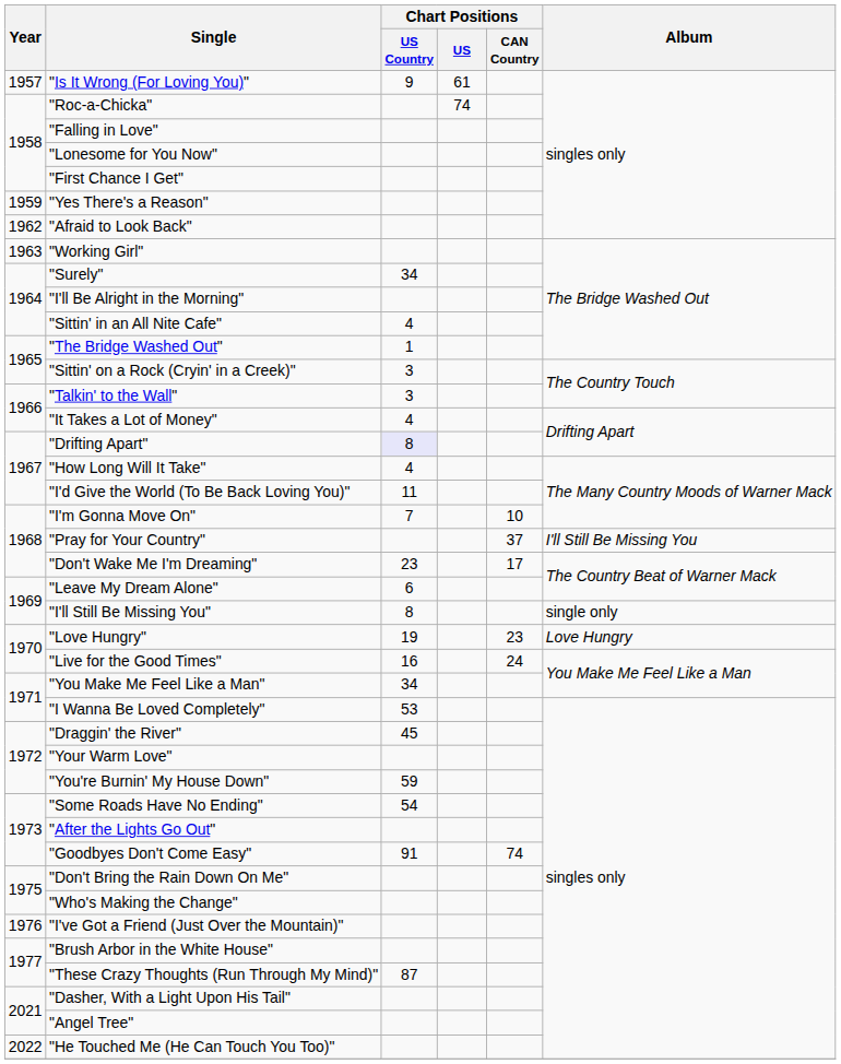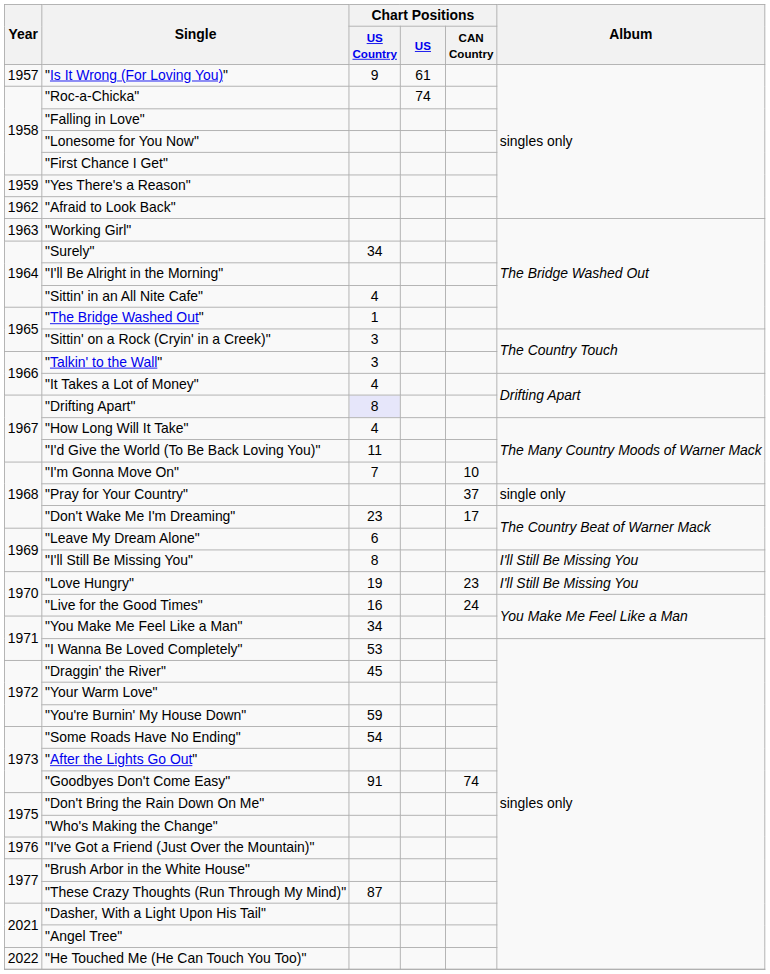 <table class="wikitable">
 <tr>
 <th rowspan="2">Year</th>
 <th rowspan="2">Single</th>
 <th colspan="3">Chart Positions</th>
 <th rowspan="2">Album</th>
 </tr>
 <tr>
 <th width="45"><small><a href='#'>US Country</a></small></th>
 <th width="45"><small><a href='#'>US</a></small></th>
 <th width="45"><small>CAN Country</small></th>
 </tr>
 <tr>
 <td>1957</td>
 <td>"<a href='#'>Is It Wrong (For Loving You)</a>"</td>
 <td align="center">9</td>
 <td align="center">61</td>
 <td></td>
 <td rowspan="7">singles only</td>
 </tr>
 <tr>
 <td rowspan="4">1958</td>
 <td>"Roc-a-Chicka"</td>
 <td></td>
 <td align="center">74</td>
 <td></td>
 </tr>
 <tr>
 <td>"Falling in Love"</td>
 <td></td>
 <td></td>
 <td></td>
 </tr>
 <tr>
 <td>"Lonesome for You Now"</td>
 <td></td>
 <td></td>
 <td></td>
 </tr>
 <tr>
 <td>"First Chance I Get"</td>
 <td></td>
 <td></td>
 <td></td>
 </tr>
 <tr>
 <td>1959</td>
 <td>"Yes There's a Reason"</td>
 <td></td>
 <td></td>
 <td></td>
 </tr>
 <tr>
 <td>1962</td>
 <td>"Afraid to Look Back"</td>
 <td></td>
 <td></td>
 <td></td>
 </tr>
 <tr>
 <td>1963</td>
 <td>"Working Girl"</td>
 <td></td>
 <td></td>
 <td></td>
 <td rowspan="5"><em>The Bridge Washed Out</em></td>
 </tr>
 <tr>
 <td rowspan="3">1964</td>
 <td>"Surely"</td>
 <td align="center">34</td>
 <td></td>
 <td></td>
 </tr>
 <tr>
 <td>"I'll Be Alright in the Morning"</td>
 <td></td>
 <td></td>
 <td></td>
 </tr>
 <tr>
 <td>"Sittin' in an All Nite Cafe"</td>
 <td align="center">4</td>
 <td></td>
 <td></td>
 </tr>
 <tr>
 <td rowspan="2">1965</td>
 <td>"<a href='#'>The Bridge Washed Out</a>"</td>
 <td align="center">1</td>
 <td></td>
 <td></td>
 </tr>
 <tr>
 <td>"Sittin' on a Rock (Cryin' in a Creek)"</td>
 <td align="center">3</td>
 <td></td>
 <td></td>
 <td rowspan="2"><em>The Country Touch</em></td>
 </tr>
 <tr>
 <td rowspan="2">1966</td>
 <td>"<a href='#'>Talkin' to the Wall</a>"</td>
 <td align="center">3</td>
 <td></td>
 <td></td>
 </tr>
 <tr>
 <td>"It Takes a Lot of Money"</td>
 <td align="center">4</td>
 <td></td>
 <td></td>
 <td rowspan="2"><em>Drifting Apart</em></td>
 </tr>
 <tr>
 <td rowspan="3">1967</td>
 <td>"Drifting Apart"</td>
 <td align="center" style="background: lavender;">8</td>
 <td></td>
 <td></td>
 </tr>
 <tr>
 <td>"How Long Will It Take"</td>
 <td align="center">4</td>
 <td></td>
 <td></td>
 <td rowspan="3"><em>The Many Country Moods of Warner Mack</em></td>
 </tr>
 <tr>
 <td>"I'd Give the World (To Be Back Loving You)"</td>
 <td align="center">11</td>
 <td></td>
 <td></td>
 </tr>
 <tr>
 <td rowspan="3">1968</td>
 <td>"I'm Gonna Move On"</td>
 <td align="center">7</td>
 <td></td>
 <td align="center">10</td>
 </tr>
 <tr>
 <td>"Pray for Your Country"</td>
 <td></td>
 <td></td>
 <td align="center">37</td>
-<td><em>I'll Still Be Missing You</em></td>
+<td>single only</td>
 </tr>
 <tr>
 <td>"Don't Wake Me I'm Dreaming"</td>
 <td align="center">23</td>
 <td></td>
 <td align="center">17</td>
 <td rowspan="2"><em>The Country Beat of Warner Mack</em></td>
 </tr>
 <tr>
 <td rowspan="2">1969</td>
 <td>"Leave My Dream Alone"</td>
 <td align="center">6</td>
 <td></td>
 <td></td>
 </tr>
 <tr>
 <td>"I'll Still Be Missing You"</td>
 <td align="center">8</td>
 <td></td>
 <td></td>
-<td>single only</td>
+<td><em>I'll Still Be Missing You</em></td>
 </tr>
 <tr>
 <td rowspan="2">1970</td>
 <td>"Love Hungry"</td>
 <td align="center">19</td>
 <td></td>
 <td align="center">23</td>
-<td><em>Love Hungry</em></td>
+<td><em>I'll Still Be Missing You</em></td>
 </tr>
 <tr>
 <td>"Live for the Good Times"</td>
 <td align="center">16</td>
 <td></td>
 <td align="center">24</td>
 <td rowspan="2"><em>You Make Me Feel Like a Man</em></td>
 </tr>
 <tr>
 <td rowspan="2">1971</td>
 <td>"You Make Me Feel Like a Man"</td>
 <td align="center">34</td>
 <td></td>
 <td></td>
 </tr>
 <tr>
 <td>"I Wanna Be Loved Completely"</td>
 <td align="center">53</td>
 <td></td>
 <td></td>
 <td rowspan="15">singles only</td>
 </tr>
 <tr>
 <td rowspan="3">1972</td>
 <td>"Draggin' the River"</td>
 <td align="center">45</td>
 <td></td>
 <td></td>
 </tr>
 <tr>
 <td>"Your Warm Love"</td>
 <td></td>
 <td></td>
 <td></td>
 </tr>
 <tr>
 <td>"You're Burnin' My House Down"</td>
 <td align="center">59</td>
 <td></td>
 <td></td>
 </tr>
 <tr>
 <td rowspan="3">1973</td>
 <td>"Some Roads Have No Ending"</td>
 <td align="center">54</td>
 <td></td>
 <td></td>
 </tr>
 <tr>
 <td>"<a href='#'>After the Lights Go Out</a>"</td>
 <td></td>
 <td></td>
 <td></td>
 </tr>
 <tr>
 <td>"Goodbyes Don't Come Easy"</td>
 <td align="center">91</td>
 <td></td>
 <td align="center">74</td>
 </tr>
 <tr>
 <td rowspan="2">1975</td>
 <td>"Don't Bring the Rain Down On Me"</td>
 <td></td>
 <td></td>
 <td></td>
 </tr>
 <tr>
 <td>"Who's Making the Change"</td>
 <td></td>
 <td></td>
 <td></td>
 </tr>
 <tr>
 <td>1976</td>
 <td>"I've Got a Friend (Just Over the Mountain)"</td>
 <td></td>
 <td></td>
 <td></td>
 </tr>
 <tr>
 <td rowspan="2">1977</td>
 <td>"Brush Arbor in the White House"</td>
 <td></td>
 <td></td>
 <td></td>
 </tr>
 <tr>
 <td>"These Crazy Thoughts (Run Through My Mind)"</td>
 <td align="center">87</td>
 <td></td>
 <td></td>
 </tr>
 <tr>
 <td rowspan="2">2021</td>
 <td>"Dasher, With a Light Upon His Tail"</td>
 <td></td>
 <td></td>
 <td></td>
 </tr>
 <tr>
 <td>"Angel Tree"</td>
 <td></td>
 <td></td>
 <td></td>
 </tr>
 <tr>
 <td rowspan="1">2022</td>
 <td>"He Touched Me (He Can Touch You Too)"</td>
 <td></td>
 <td></td>
 <td></td>
 </tr>
 <tr>
 </tr>
 </table>
